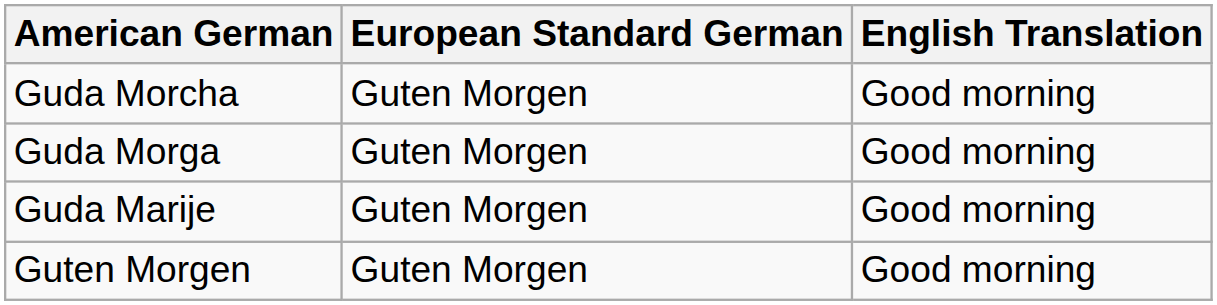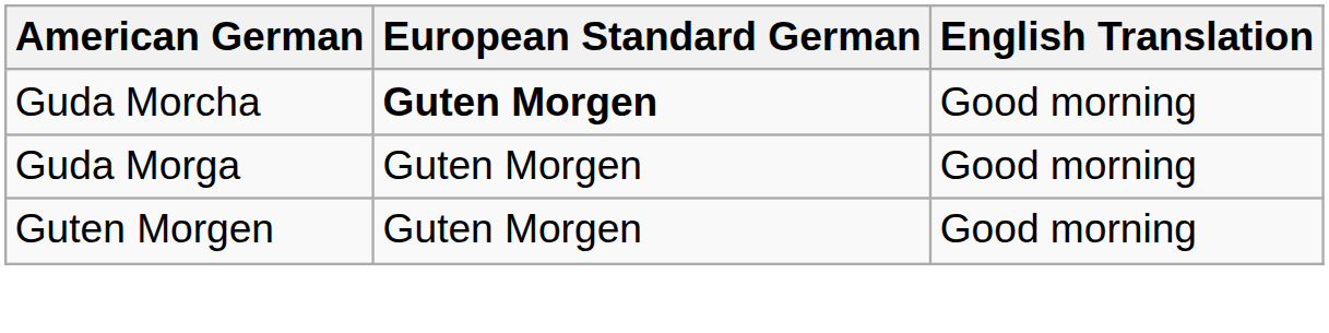 <table class="wikitable">
 <tr>
 <th>American German</th>
 <th>European Standard German</th>
 <th>English Translation</th>
 </tr>
 <tr>
 <td>Guda Morcha</td>
-<td>Guten Morgen</td>
+<td><strong>Guten Morgen</strong></td>
 <td>Good morning</td>
 </tr>
 <tr>
 <td>Guda Morga</td>
-<td>Guten Morgen</td>
-<td>Good morning</td>
-</tr>
-<tr>
-<td>Guda Marije</td>
 <td>Guten Morgen</td>
 <td>Good morning</td>
 </tr>
 <tr>
 <td>Guten Morgen</td>
 <td>Guten Morgen</td>
 <td>Good morning</td>
 </tr>
 </table>
